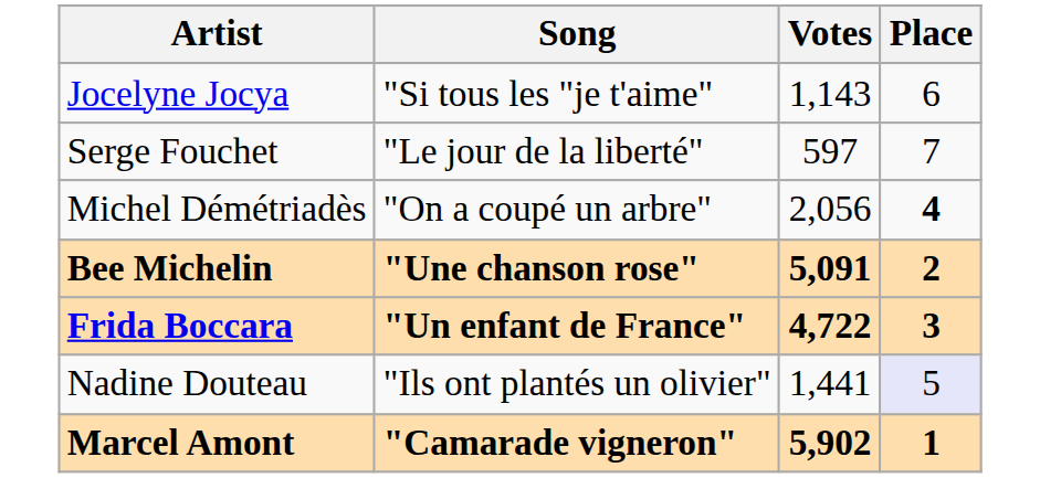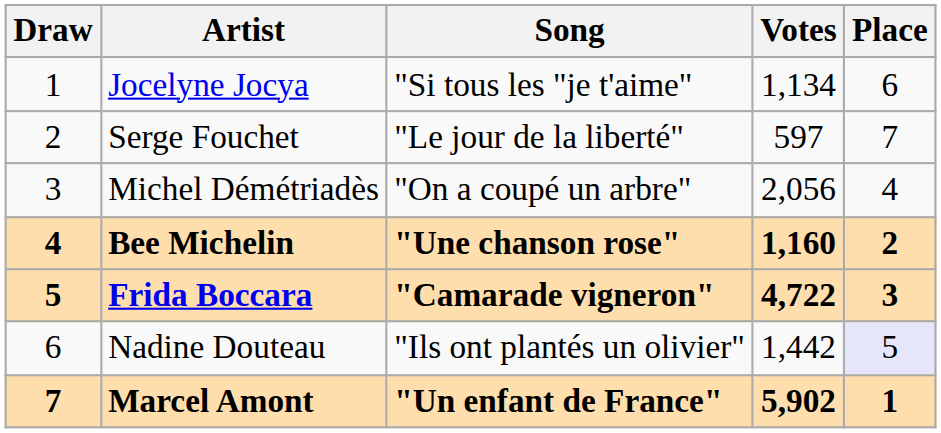 <table class="sortable wikitable" style="margin: 1em auto 1em auto; text-align:center">
 <tr>
+<th>Draw</th>
 <th>Artist</th>
 <th>Song</th>
 <th>Votes</th>
 <th>Place</th>
 </tr>
 <tr>
+<td>1</td>
 <td align="left"><a href='#'>Jocelyne Jocya</a></td>
 <td align="left">"Si tous les "je t'aime"</td>
-<td>1,143</td>
+<td>1,134</td>
 <td>6</td>
 </tr>
 <tr>
+<td>2</td>
 <td align="left">Serge Fouchet</td>
 <td align="left">"Le jour de la liberté"</td>
 <td>597</td>
 <td>7</td>
 </tr>
 <tr>
+<td>3</td>
 <td align="left">Michel Démétriadès</td>
 <td align="left">"On a coupé un arbre"</td>
 <td>2,056</td>
-<td><strong>4</strong></td>
+<td>4</td>
 </tr>
 <tr style="font-weight:bold;background:navajowhite;">
+<td>4</td>
 <td align="left">Bee Michelin</td>
 <td align="left">"Une chanson rose"</td>
-<td>5,091</td>
+<td>1,160</td>
 <td>2</td>
 </tr>
 <tr style="font-weight:bold;background:navajowhite;">
+<td>5</td>
 <td align="left"><a href='#'>Frida Boccara</a></td>
-<td align="left">"Un enfant de France"</td>
+<td align="left">"Camarade vigneron"</td>
 <td>4,722</td>
 <td>3</td>
 </tr>
 <tr>
+<td>6</td>
 <td align="left">Nadine Douteau</td>
 <td align="left">"Ils ont plantés un olivier"</td>
-<td>1,441</td>
+<td>1,442</td>
 <td style="background: lavender;">5</td>
 </tr>
 <tr style="font-weight:bold;background:navajowhite;">
+<td>7</td>
 <td align="left">Marcel Amont</td>
-<td align="left">"Camarade vigneron"</td>
+<td align="left">"Un enfant de France"</td>
 <td>5,902</td>
 <td>1</td>
 </tr>
 </table>
